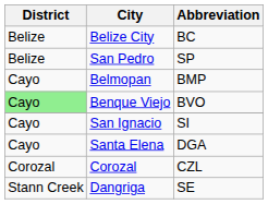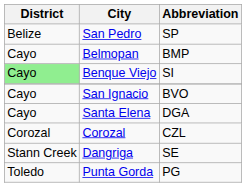 <table class="wikitable sortable">
 <tr>
 <th>District</th>
 <th>City</th>
 <th>Abbreviation</th>
-</tr>
-<tr>
-<td>Belize</td>
-<td><a href='#'>Belize City</a></td>
-<td>BC</td>
 </tr>
 <tr>
 <td>Belize</td>
 <td><a href='#'>San Pedro</a></td>
 <td>SP</td>
 </tr>
 <tr>
 <td>Cayo</td>
 <td><a href='#'>Belmopan</a></td>
 <td>BMP</td>
 </tr>
 <tr>
 <td style="background: lightgreen;">Cayo</td>
 <td><a href='#'>Benque Viejo</a></td>
-<td>BVO</td>
+<td>SI</td>
 </tr>
 <tr>
 </tr>
 <tr>
 <td>Cayo</td>
 <td><a href='#'>San Ignacio</a></td>
-<td>SI</td>
+<td>BVO</td>
 </tr>
 <tr>
 <td>Cayo</td>
 <td><a href='#'>Santa Elena</a></td>
 <td>DGA</td>
 </tr>
 <tr>
 <td>Corozal</td>
 <td><a href='#'>Corozal</a></td>
 <td>CZL</td>
 </tr>
 <tr>
 <td>Stann Creek</td>
 <td><a href='#'>Dangriga</a></td>
 <td>SE</td>
 </tr>
+<tr>
+<td>Toledo</td>
+<td><a href='#'>Punta Gorda</a></td>
+<td>PG</td>
+</tr>
 </table>
